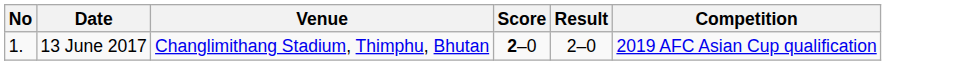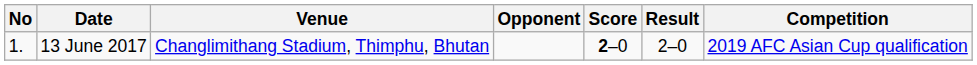 <table class="wikitable" style="font-size:85%;">
 <tr>
 <th>No</th>
 <th>Date</th>
 <th>Venue</th>
+<th>Opponent</th>
 <th>Score</th>
 <th>Result</th>
 <th>Competition</th>
 </tr>
 <tr>
 <td>1.</td>
 <td>13 June 2017</td>
 <td><a href='#'>Changlimithang Stadium</a>, <a href='#'>Thimphu</a>, <a href='#'>Bhutan</a></td>
+<td></td>
 <td align=center><strong>2</strong>–0</td>
 <td align=center>2–0</td>
 <td><a href='#'>2019 AFC Asian Cup qualification</a></td>
 </tr>
 </table>
